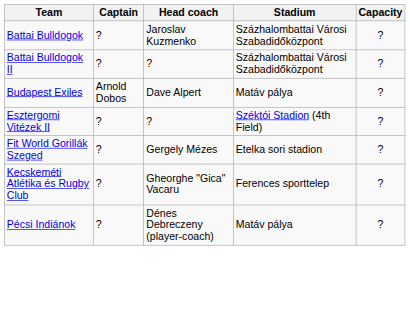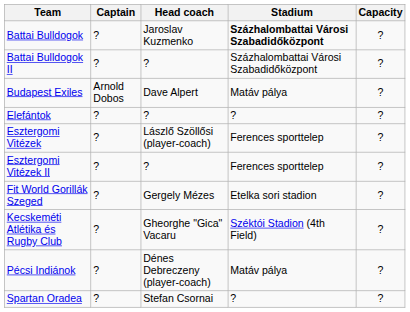 <table class="wikitable sortable">
 <tr>
 <th>Team</th>
 <th>Captain</th>
 <th>Head coach</th>
 <th>Stadium</th>
 <th>Capacity</th>
 </tr>
 <tr>
 <td><a href='#'>Battai Bulldogok</a></td>
 <td>?</td>
 <td> Jaroslav Kuzmenko</td>
-<td>Százhalombattai Városi Szabadidőközpont</td>
+<td><strong>Százhalombattai Városi Szabadidőközpont</strong></td>
 <td align="center">?</td>
 </tr>
 <tr>
 <td><a href='#'>Battai Bulldogok II</a></td>
 <td>?</td>
 <td>?</td>
 <td>Százhalombattai Városi Szabadidőközpont</td>
 <td align="center">?</td>
 </tr>
 <tr>
 <td><a href='#'>Budapest Exiles</a></td>
 <td> Arnold Dobos</td>
 <td>Dave Alpert</td>
 <td>Matáv pálya</td>
 <td align="center">?</td>
 </tr>
 <tr>
+<td><a href='#'>Elefántok</a></td>
+<td>?</td>
+<td>?</td>
+<td>?</td>
+<td align="center">?</td>
+</tr>
+<tr>
+<td><a href='#'>Esztergomi Vitézek</a></td>
+<td>?</td>
+<td> Lászlő Szöllősi (player-coach)</td>
+<td>Ferences sporttelep</td>
+<td align="center">?</td>
+</tr>
+<tr>
 <td><a href='#'>Esztergomi Vitézek II</a></td>
 <td>?</td>
 <td>?</td>
-<td><a href='#'>Széktói Stadion</a> (4th Field)</td>
+<td>Ferences sporttelep</td>
 <td align="center">?</td>
 </tr>
 <tr>
 <td><a href='#'>Fit World Gorillák Szeged</a></td>
 <td>?</td>
 <td> Gergely Mézes</td>
 <td>Etelka sori stadion</td>
 <td align="center">?</td>
 </tr>
 <tr>
 <td><a href='#'>Kecskeméti Atlétika és Rugby Club</a></td>
 <td>?</td>
 <td> Gheorghe "Gica" Vacaru</td>
-<td>Ferences sporttelep</td>
+<td><a href='#'>Széktói Stadion</a> (4th Field)</td>
 <td align="center">?</td>
 </tr>
 <tr>
 <td><a href='#'>Pécsi Indiánok</a></td>
 <td>?</td>
 <td> Dénes Debreczeny (player-coach)</td>
 <td>Matáv pálya</td>
 <td align="center">?</td>
 </tr>
+<tr>
+<td><a href='#'>Spartan Oradea</a></td>
+<td>?</td>
+<td> Stefan Csornai</td>
+<td>?</td>
+<td align="center">?</td>
+</tr>
 </table>
